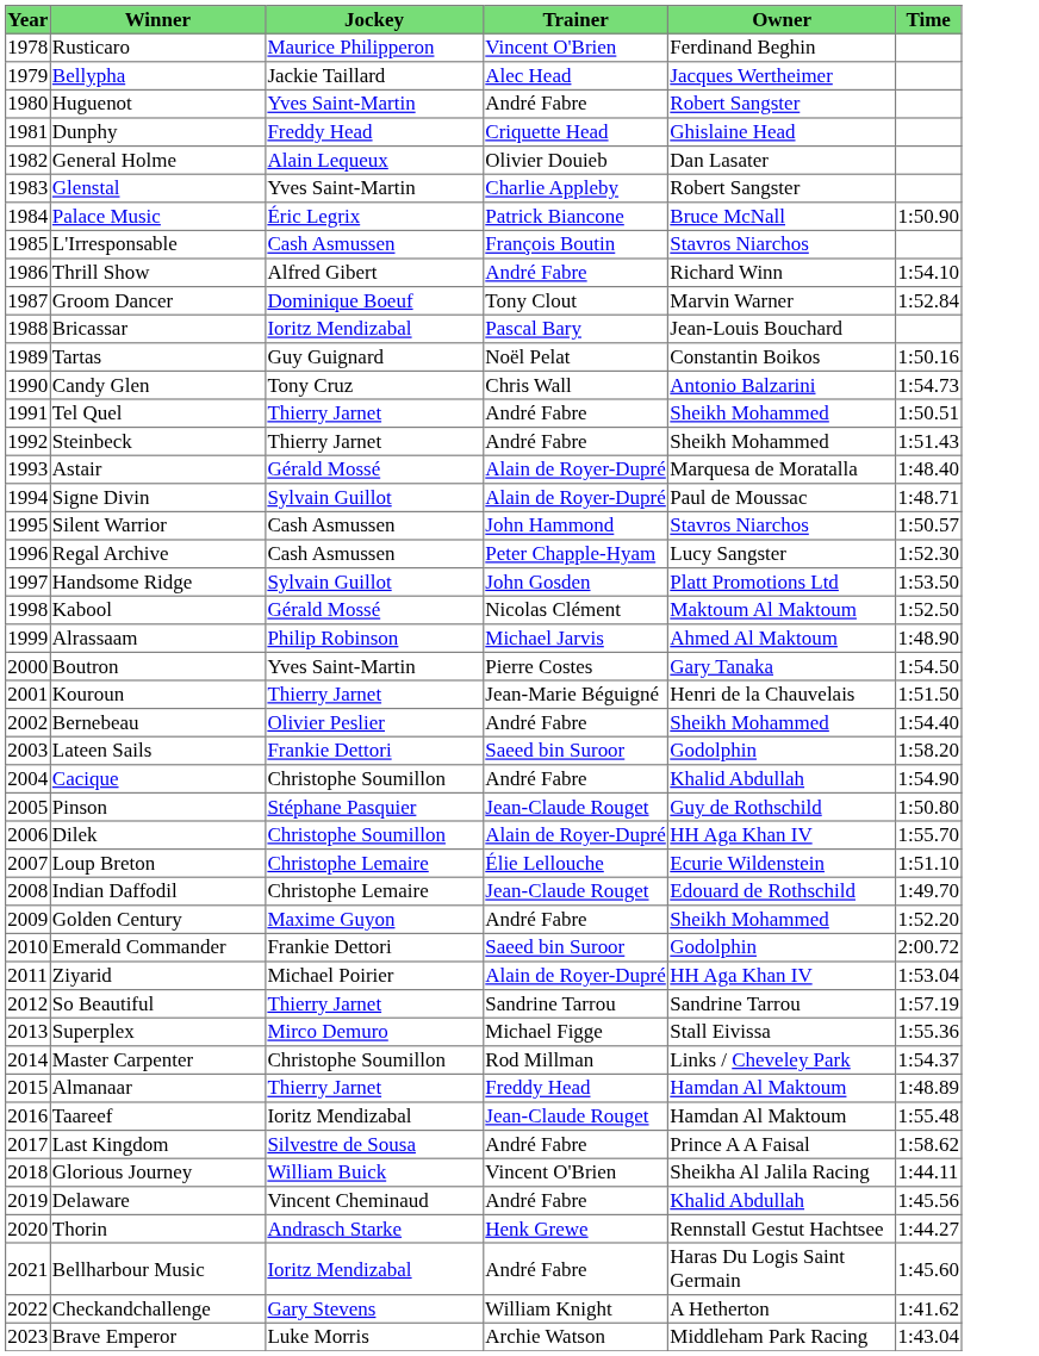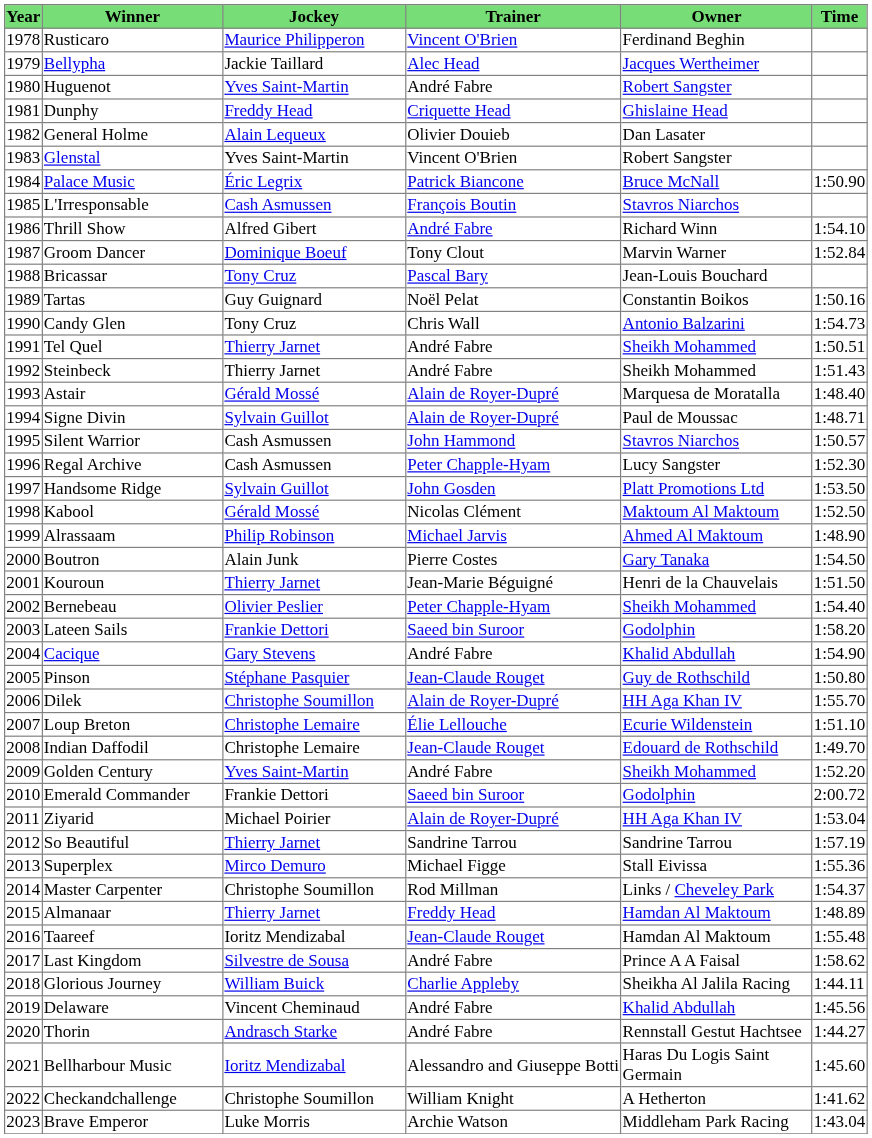 <table class = "sortable" | border="1" style="border-collapse: collapse; font-size:90%">
 <tr bgcolor="#77dd77" align="center">
 <th>Year</th>
 <th>Winner</th>
 <th>Jockey</th>
 <th>Trainer</th>
 <th>Owner</th>
 <th>Time</th>
 </tr>
 <tr>
 <td>1978</td>
 <td width=150px>Rusticaro</td>
 <td width=152px><a href='#'>Maurice Philipperon</a></td>
 <td><a href='#'>Vincent O'Brien</a></td>
 <td width=159px>Ferdinand Beghin</td>
 <td></td>
 </tr>
 <tr>
 <td>1979</td>
 <td><a href='#'>Bellypha</a></td>
 <td>Jackie Taillard</td>
 <td><a href='#'>Alec Head</a></td>
 <td><a href='#'>Jacques Wertheimer</a></td>
 <td></td>
 </tr>
 <tr>
 <td>1980</td>
 <td>Huguenot</td>
 <td><a href='#'>Yves Saint-Martin</a></td>
 <td>André Fabre</td>
 <td><a href='#'>Robert Sangster</a></td>
 <td></td>
 </tr>
 <tr>
 <td>1981</td>
 <td>Dunphy</td>
 <td><a href='#'>Freddy Head</a></td>
 <td><a href='#'>Criquette Head</a></td>
 <td><a href='#'>Ghislaine Head</a></td>
 <td></td>
 </tr>
 <tr>
 <td>1982</td>
 <td>General Holme</td>
 <td><a href='#'>Alain Lequeux</a></td>
 <td>Olivier Douieb</td>
 <td>Dan Lasater</td>
 <td></td>
 </tr>
 <tr>
 <td>1983</td>
 <td><a href='#'>Glenstal</a></td>
 <td>Yves Saint-Martin</td>
-<td><a href='#'>Charlie Appleby</a></td>
+<td>Vincent O'Brien</td>
 <td>Robert Sangster</td>
 <td></td>
 </tr>
 <tr>
 <td>1984</td>
 <td><a href='#'>Palace Music</a></td>
 <td><a href='#'>Éric Legrix</a></td>
 <td><a href='#'>Patrick Biancone</a></td>
 <td><a href='#'>Bruce McNall</a></td>
 <td>1:50.90</td>
 </tr>
 <tr>
 <td>1985</td>
 <td>L'Irresponsable</td>
 <td><a href='#'>Cash Asmussen</a></td>
 <td><a href='#'>François Boutin</a></td>
 <td><a href='#'>Stavros Niarchos</a></td>
 <td></td>
 </tr>
 <tr>
 <td>1986</td>
 <td>Thrill Show</td>
 <td>Alfred Gibert</td>
 <td><a href='#'>André Fabre</a></td>
 <td>Richard Winn</td>
 <td>1:54.10</td>
 </tr>
 <tr>
 <td>1987</td>
 <td>Groom Dancer</td>
 <td><a href='#'>Dominique Boeuf</a></td>
 <td>Tony Clout</td>
 <td>Marvin Warner</td>
 <td>1:52.84</td>
 </tr>
 <tr>
 <td>1988</td>
 <td>Bricassar</td>
-<td><a href='#'>Ioritz Mendizabal</a></td>
+<td><a href='#'>Tony Cruz</a></td>
 <td><a href='#'>Pascal Bary</a></td>
 <td>Jean-Louis Bouchard</td>
 <td></td>
 </tr>
 <tr>
 <td>1989</td>
 <td>Tartas</td>
 <td>Guy Guignard</td>
 <td>Noël Pelat</td>
 <td>Constantin Boikos</td>
 <td>1:50.16</td>
 </tr>
 <tr>
 <td>1990</td>
 <td>Candy Glen</td>
 <td>Tony Cruz</td>
 <td>Chris Wall</td>
 <td><a href='#'>Antonio Balzarini</a></td>
 <td>1:54.73</td>
 </tr>
 <tr>
 <td>1991</td>
 <td>Tel Quel</td>
 <td><a href='#'>Thierry Jarnet</a></td>
 <td>André Fabre</td>
 <td><a href='#'>Sheikh Mohammed</a></td>
 <td>1:50.51</td>
 </tr>
 <tr>
 <td>1992</td>
 <td>Steinbeck</td>
 <td>Thierry Jarnet</td>
 <td>André Fabre</td>
 <td>Sheikh Mohammed</td>
 <td>1:51.43</td>
 </tr>
 <tr>
 <td>1993</td>
 <td>Astair</td>
 <td><a href='#'>Gérald Mossé</a></td>
 <td><a href='#'>Alain de Royer-Dupré</a></td>
 <td>Marquesa de Moratalla</td>
 <td>1:48.40</td>
 </tr>
 <tr>
 <td>1994</td>
 <td>Signe Divin</td>
 <td><a href='#'>Sylvain Guillot</a></td>
 <td><a href='#'>Alain de Royer-Dupré</a></td>
 <td>Paul de Moussac</td>
 <td>1:48.71</td>
 </tr>
 <tr>
 <td>1995</td>
 <td>Silent Warrior</td>
 <td>Cash Asmussen</td>
 <td><a href='#'>John Hammond</a></td>
 <td><a href='#'>Stavros Niarchos</a></td>
 <td>1:50.57</td>
 </tr>
 <tr>
 <td>1996</td>
 <td>Regal Archive</td>
 <td>Cash Asmussen</td>
 <td><a href='#'>Peter Chapple-Hyam</a></td>
 <td>Lucy Sangster</td>
 <td>1:52.30</td>
 </tr>
 <tr>
 <td>1997</td>
 <td>Handsome Ridge</td>
 <td><a href='#'>Sylvain Guillot</a></td>
 <td><a href='#'>John Gosden</a></td>
 <td><a href='#'>Platt Promotions Ltd</a></td>
 <td>1:53.50</td>
 </tr>
 <tr>
 <td>1998</td>
 <td>Kabool</td>
 <td><a href='#'>Gérald Mossé</a></td>
 <td>Nicolas Clément</td>
 <td><a href='#'>Maktoum Al Maktoum</a></td>
 <td>1:52.50</td>
 </tr>
 <tr>
 <td>1999</td>
 <td>Alrassaam</td>
 <td><a href='#'>Philip Robinson</a></td>
 <td><a href='#'>Michael Jarvis</a></td>
 <td><a href='#'>Ahmed Al Maktoum</a></td>
 <td>1:48.90</td>
 </tr>
 <tr>
 <td>2000</td>
 <td>Boutron</td>
-<td>Yves Saint-Martin</td>
+<td>Alain Junk</td>
 <td>Pierre Costes</td>
 <td><a href='#'>Gary Tanaka</a></td>
 <td>1:54.50</td>
 </tr>
 <tr>
 <td>2001</td>
 <td>Kouroun</td>
 <td><a href='#'>Thierry Jarnet</a></td>
 <td>Jean-Marie Béguigné</td>
 <td>Henri de la Chauvelais</td>
 <td>1:51.50</td>
 </tr>
 <tr>
 <td>2002</td>
 <td>Bernebeau</td>
 <td><a href='#'>Olivier Peslier</a></td>
-<td>André Fabre</td>
+<td><a href='#'>Peter Chapple-Hyam</a></td>
 <td><a href='#'>Sheikh Mohammed</a></td>
 <td>1:54.40</td>
 </tr>
 <tr>
 <td>2003</td>
 <td>Lateen Sails</td>
 <td><a href='#'>Frankie Dettori</a></td>
 <td><a href='#'>Saeed bin Suroor</a></td>
 <td><a href='#'>Godolphin</a></td>
 <td>1:58.20</td>
 </tr>
 <tr>
 <td>2004</td>
 <td><a href='#'>Cacique</a></td>
-<td>Christophe Soumillon</td>
+<td><a href='#'>Gary Stevens</a></td>
 <td>André Fabre</td>
 <td><a href='#'>Khalid Abdullah</a></td>
 <td>1:54.90</td>
 </tr>
 <tr>
 <td>2005</td>
 <td>Pinson</td>
 <td><a href='#'>Stéphane Pasquier</a></td>
 <td><a href='#'>Jean-Claude Rouget</a></td>
 <td><a href='#'>Guy de Rothschild</a></td>
 <td>1:50.80</td>
 </tr>
 <tr>
 <td>2006</td>
 <td>Dilek </td>
 <td><a href='#'>Christophe Soumillon</a></td>
 <td><a href='#'>Alain de Royer-Dupré</a></td>
 <td><a href='#'>HH Aga Khan IV</a></td>
 <td>1:55.70</td>
 </tr>
 <tr>
 <td>2007</td>
 <td>Loup Breton</td>
 <td><a href='#'>Christophe Lemaire</a></td>
 <td><a href='#'>Élie Lellouche</a></td>
 <td><a href='#'>Ecurie Wildenstein</a></td>
 <td>1:51.10</td>
 </tr>
 <tr>
 <td>2008</td>
 <td>Indian Daffodil</td>
 <td>Christophe Lemaire</td>
 <td><a href='#'>Jean-Claude Rouget</a></td>
 <td><a href='#'>Edouard de Rothschild</a></td>
 <td>1:49.70</td>
 </tr>
 <tr>
 <td>2009</td>
 <td>Golden Century</td>
-<td><a href='#'>Maxime Guyon</a></td>
+<td><a href='#'>Yves Saint-Martin</a></td>
 <td>André Fabre</td>
 <td><a href='#'>Sheikh Mohammed</a></td>
 <td>1:52.20</td>
 </tr>
 <tr>
 <td>2010</td>
 <td>Emerald Commander</td>
 <td>Frankie Dettori</td>
 <td><a href='#'>Saeed bin Suroor</a></td>
 <td><a href='#'>Godolphin</a></td>
 <td>2:00.72</td>
 </tr>
 <tr>
 <td>2011</td>
 <td>Ziyarid </td>
 <td>Michael Poirier</td>
 <td><a href='#'>Alain de Royer-Dupré</a></td>
 <td><a href='#'>HH Aga Khan IV</a></td>
 <td>1:53.04</td>
 </tr>
 <tr>
 <td>2012</td>
 <td>So Beautiful</td>
 <td><a href='#'>Thierry Jarnet</a></td>
 <td>Sandrine Tarrou</td>
 <td>Sandrine Tarrou</td>
 <td>1:57.19</td>
 </tr>
 <tr>
 <td>2013</td>
 <td>Superplex</td>
 <td><a href='#'>Mirco Demuro</a></td>
 <td>Michael Figge</td>
 <td>Stall Eivissa</td>
 <td>1:55.36</td>
 </tr>
 <tr>
 <td>2014</td>
 <td>Master Carpenter</td>
 <td>Christophe Soumillon</td>
 <td>Rod Millman</td>
 <td>Links / <a href='#'>Cheveley Park</a> </td>
 <td>1:54.37</td>
 </tr>
 <tr>
 <td>2015</td>
 <td>Almanaar</td>
 <td><a href='#'>Thierry Jarnet</a></td>
 <td><a href='#'>Freddy Head</a></td>
 <td><a href='#'>Hamdan Al Maktoum</a></td>
 <td>1:48.89</td>
 </tr>
 <tr>
 <td>2016</td>
 <td>Taareef</td>
 <td>Ioritz Mendizabal</td>
 <td><a href='#'>Jean-Claude Rouget</a></td>
 <td>Hamdan Al Maktoum</td>
 <td>1:55.48</td>
 </tr>
 <tr>
 <td>2017</td>
 <td>Last Kingdom</td>
 <td><a href='#'>Silvestre de Sousa</a></td>
 <td>André Fabre</td>
 <td>Prince A A Faisal</td>
 <td>1:58.62</td>
 </tr>
 <tr>
 <td>2018</td>
 <td>Glorious Journey</td>
 <td><a href='#'>William Buick</a></td>
-<td>Vincent O'Brien</td>
+<td><a href='#'>Charlie Appleby</a></td>
 <td>Sheikha Al Jalila Racing</td>
 <td>1:44.11</td>
 </tr>
 <tr>
 <td>2019</td>
 <td>Delaware</td>
 <td>Vincent Cheminaud</td>
 <td>André Fabre</td>
 <td><a href='#'>Khalid Abdullah</a></td>
 <td>1:45.56</td>
 </tr>
 <tr>
 <td>2020</td>
 <td>Thorin</td>
 <td><a href='#'>Andrasch Starke</a></td>
-<td><a href='#'>Henk Grewe</a></td>
+<td>André Fabre</td>
 <td>Rennstall Gestut Hachtsee</td>
 <td>1:44.27</td>
 </tr>
 <tr>
 <td>2021</td>
 <td>Bellharbour Music</td>
 <td><a href='#'>Ioritz Mendizabal</a></td>
-<td>André Fabre</td>
+<td>Alessandro and Giuseppe Botti</td>
 <td>Haras Du Logis Saint Germain</td>
 <td>1:45.60</td>
 </tr>
 <tr>
 <td>2022</td>
 <td>Checkandchallenge</td>
-<td><a href='#'>Gary Stevens</a></td>
+<td>Christophe Soumillon</td>
 <td>William Knight</td>
 <td>A Hetherton</td>
 <td>1:41.62</td>
 </tr>
 <tr>
 <td>2023</td>
 <td>Brave Emperor</td>
 <td>Luke Morris</td>
 <td>Archie Watson</td>
 <td>Middleham Park Racing</td>
 <td>1:43.04</td>
 </tr>
 </table>
